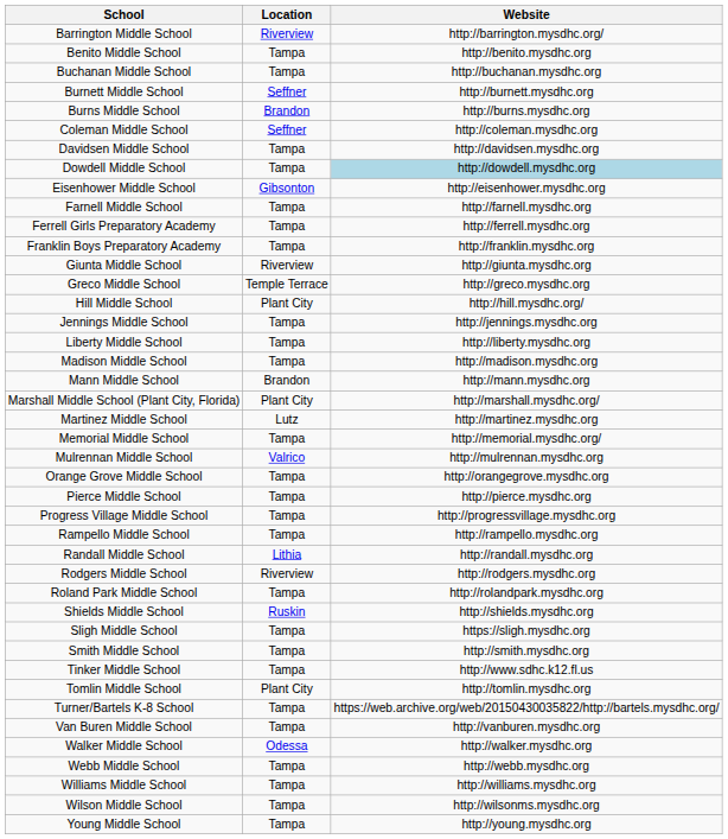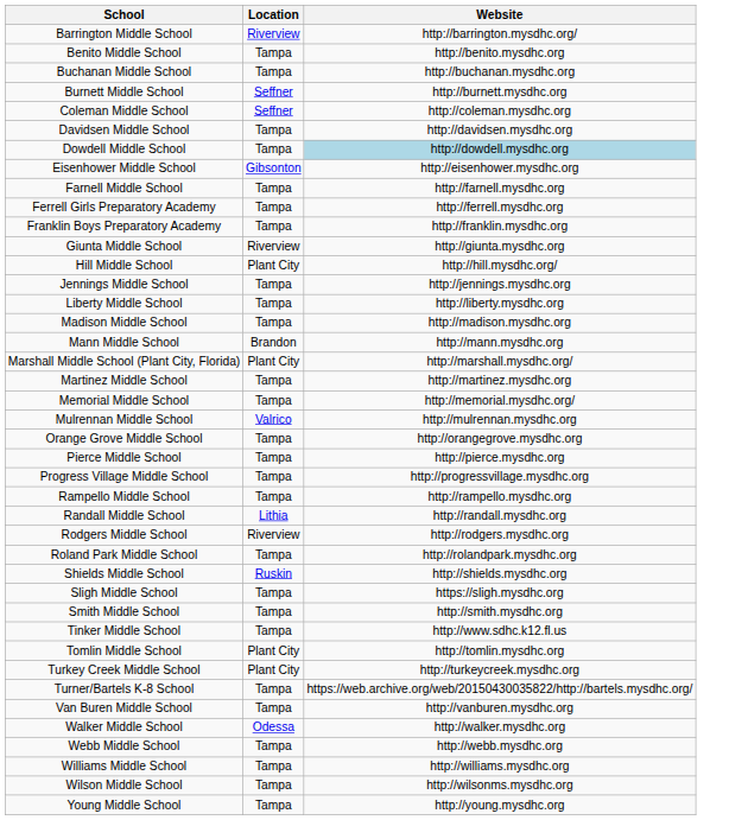 <table class="wikitable" style="text-align:center">
 <tr>
 <th>School</th>
 <th>Location</th>
 <th>Website</th>
 </tr>
 <tr>
 <td>Barrington Middle School</td>
 <td><a href='#'>Riverview</a></td>
 <td>http://barrington.mysdhc.org/</td>
 </tr>
 <tr>
 <td>Benito Middle School</td>
 <td>Tampa</td>
 <td>http://benito.mysdhc.org</td>
 </tr>
 <tr>
 <td>Buchanan Middle School</td>
 <td>Tampa</td>
 <td>http://buchanan.mysdhc.org</td>
 </tr>
 <tr>
 <td>Burnett Middle School</td>
 <td><a href='#'>Seffner</a></td>
 <td>http://burnett.mysdhc.org</td>
-</tr>
-<tr>
-<td>Burns Middle School</td>
-<td><a href='#'>Brandon</a></td>
-<td>http://burns.mysdhc.org</td>
 </tr>
 <tr>
 <td>Coleman Middle School</td>
 <td><a href='#'>Seffner</a></td>
 <td>http://coleman.mysdhc.org</td>
 </tr>
 <tr>
 <td>Davidsen Middle School</td>
 <td>Tampa</td>
 <td>http://davidsen.mysdhc.org</td>
 </tr>
 <tr>
 <td>Dowdell Middle School</td>
 <td>Tampa</td>
 <td style="background: lightblue;">http://dowdell.mysdhc.org</td>
 </tr>
 <tr>
 <td>Eisenhower Middle School</td>
 <td><a href='#'>Gibsonton</a></td>
 <td>http://eisenhower.mysdhc.org</td>
 </tr>
 <tr>
 <td>Farnell Middle School</td>
 <td>Tampa</td>
 <td>http://farnell.mysdhc.org</td>
 </tr>
 <tr>
 <td>Ferrell Girls Preparatory Academy</td>
 <td>Tampa</td>
 <td>http://ferrell.mysdhc.org</td>
 </tr>
 <tr>
 <td>Franklin Boys Preparatory Academy</td>
 <td>Tampa</td>
 <td>http://franklin.mysdhc.org</td>
 </tr>
 <tr>
 <td>Giunta Middle School</td>
 <td>Riverview</td>
 <td>http://giunta.mysdhc.org</td>
 </tr>
 <tr>
-<td>Greco Middle School</td>
-<td>Temple Terrace</td>
-<td>http://greco.mysdhc.org</td>
-</tr>
-<tr>
 <td>Hill Middle School</td>
 <td>Plant City</td>
 <td>http://hill.mysdhc.org/</td>
 </tr>
 <tr>
 <td>Jennings Middle School</td>
 <td>Tampa</td>
 <td>http://jennings.mysdhc.org</td>
 </tr>
 <tr>
 <td>Liberty Middle School</td>
 <td>Tampa</td>
 <td>http://liberty.mysdhc.org</td>
 </tr>
 <tr>
 <td>Madison Middle School</td>
 <td>Tampa</td>
 <td>http://madison.mysdhc.org</td>
 </tr>
 <tr>
 <td>Mann Middle School</td>
 <td>Brandon</td>
 <td>http://mann.mysdhc.org</td>
 </tr>
 <tr>
 <td>Marshall Middle School (Plant City, Florida)</td>
 <td>Plant City</td>
 <td>http://marshall.mysdhc.org/</td>
 </tr>
 <tr>
 <td>Martinez Middle School</td>
-<td>Lutz</td>
+<td>Tampa</td>
 <td>http://martinez.mysdhc.org</td>
 </tr>
 <tr>
 <td>Memorial Middle School</td>
 <td>Tampa</td>
 <td>http://memorial.mysdhc.org/</td>
 </tr>
 <tr>
 <td>Mulrennan Middle School</td>
 <td><a href='#'>Valrico</a></td>
 <td>http://mulrennan.mysdhc.org</td>
 </tr>
 <tr>
 <td>Orange Grove Middle School</td>
 <td>Tampa</td>
 <td>http://orangegrove.mysdhc.org</td>
 </tr>
 <tr>
 <td>Pierce Middle School</td>
 <td>Tampa</td>
 <td>http://pierce.mysdhc.org</td>
 </tr>
 <tr>
 <td>Progress Village Middle School</td>
 <td>Tampa</td>
 <td>http://progressvillage.mysdhc.org</td>
 </tr>
 <tr>
 <td>Rampello Middle School</td>
 <td>Tampa</td>
 <td>http://rampello.mysdhc.org</td>
 </tr>
 <tr>
 <td>Randall Middle School</td>
 <td><a href='#'>Lithia</a></td>
 <td>http://randall.mysdhc.org</td>
 </tr>
 <tr>
 <td>Rodgers Middle School</td>
 <td>Riverview</td>
 <td>http://rodgers.mysdhc.org</td>
 </tr>
 <tr>
 <td>Roland Park Middle School</td>
 <td>Tampa</td>
 <td>http://rolandpark.mysdhc.org</td>
 </tr>
 <tr>
 <td>Shields Middle School</td>
 <td><a href='#'>Ruskin</a></td>
 <td>http://shields.mysdhc.org</td>
 </tr>
 <tr>
 <td>Sligh Middle School</td>
 <td>Tampa</td>
 <td>https://sligh.mysdhc.org</td>
 </tr>
 <tr>
 <td>Smith Middle School</td>
 <td>Tampa</td>
 <td>http://smith.mysdhc.org</td>
 </tr>
 <tr>
 <td>Tinker Middle School</td>
 <td>Tampa</td>
 <td>http://www.sdhc.k12.fl.us</td>
 </tr>
 <tr>
 <td>Tomlin Middle School</td>
 <td>Plant City</td>
 <td>http://tomlin.mysdhc.org</td>
 </tr>
 <tr>
+<td>Turkey Creek Middle School</td>
+<td>Plant City</td>
+<td>http://turkeycreek.mysdhc.org</td>
+</tr>
+<tr>
 <td>Turner/Bartels K-8 School</td>
 <td>Tampa</td>
 <td>https://web.archive.org/web/20150430035822/http://bartels.mysdhc.org/</td>
 </tr>
 <tr>
 <td>Van Buren Middle School</td>
 <td>Tampa</td>
 <td>http://vanburen.mysdhc.org</td>
 </tr>
 <tr>
 <td>Walker Middle School</td>
 <td><a href='#'>Odessa</a></td>
 <td>http://walker.mysdhc.org</td>
 </tr>
 <tr>
 <td>Webb Middle School</td>
 <td>Tampa</td>
 <td>http://webb.mysdhc.org</td>
 </tr>
 <tr>
 <td>Williams Middle School</td>
 <td>Tampa</td>
 <td>http://williams.mysdhc.org</td>
 </tr>
 <tr>
 <td>Wilson Middle School</td>
 <td>Tampa</td>
 <td>http://wilsonms.mysdhc.org</td>
 </tr>
 <tr>
 <td>Young Middle School</td>
 <td>Tampa</td>
 <td>http://young.mysdhc.org</td>
 </tr>
 </table>
